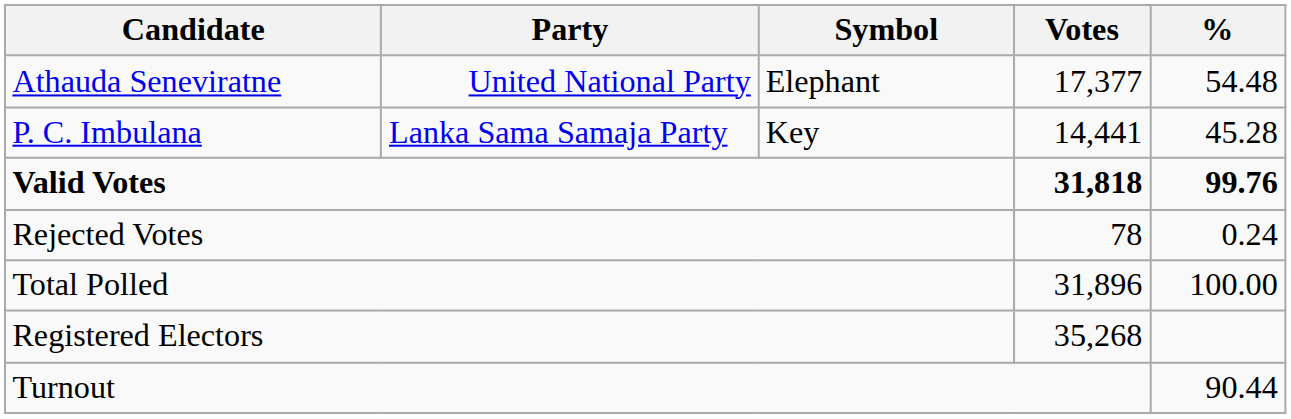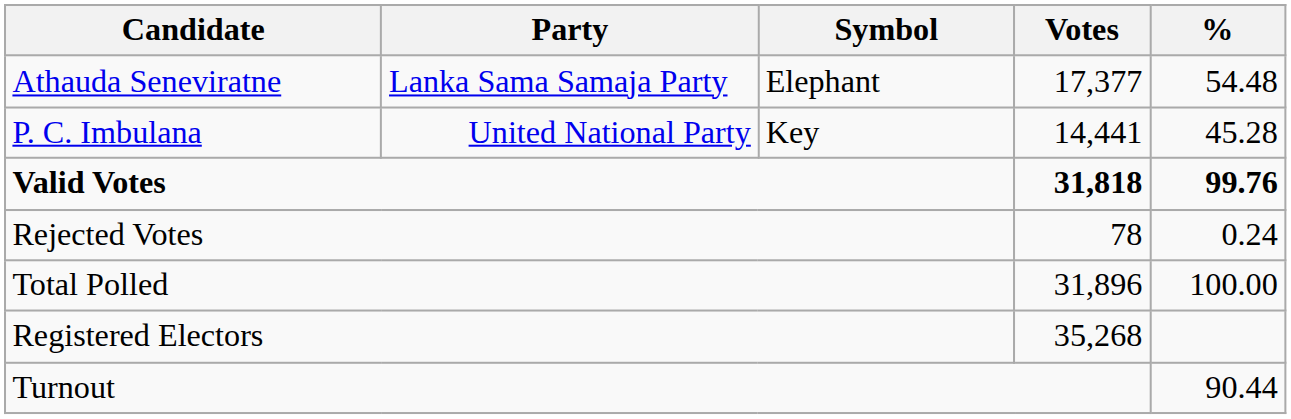 <table class="wikitable" border="1" style="text-align:right;">
 <tr>
 <th align=left width="180">Candidate</th>
 <th align=left width="180">Party</th>
 <th align=left width="120">Symbol</th>
 <th align=left width="60">Votes</th>
 <th align=left width="60">%</th>
 </tr>
 <tr>
 <td align=left><a href='#'>Athauda Seneviratne</a></td>
-<td aligh=left><a href='#'>United National Party</a></td>
+<td align=left><a href='#'>Lanka Sama Samaja Party</a></td>
 <td align=left>Elephant</td>
 <td align=right>17,377</td>
 <td align=right>54.48</td>
 </tr>
 <tr>
 <td align=left><a href='#'>P. C. Imbulana</a></td>
-<td align=left><a href='#'>Lanka Sama Samaja Party</a></td>
+<td aligh=left><a href='#'>United National Party</a></td>
 <td align=left>Key</td>
 <td align=right>14,441</td>
 <td align=right>45.28</td>
 </tr>
 <tr>
 <td align=left colspan=3><strong>Valid Votes</strong></td>
 <td align=right><strong>31,818 </strong></td>
 <td align=right><strong>99.76</strong></td>
 </tr>
 <tr>
 <td align=left colspan=3>Rejected Votes</td>
 <td align=right>78</td>
 <td align=right>0.24</td>
 </tr>
 <tr>
 <td align=left colspan=3>Total Polled</td>
 <td align=right>31,896</td>
 <td align=right>100.00</td>
 </tr>
 <tr>
 <td align=left colspan=3>Registered Electors</td>
 <td align=right>35,268</td>
 <td></td>
 </tr>
 <tr>
 <td align=left colspan=4>Turnout</td>
 <td align=right>90.44</td>
 </tr>
 </table>
